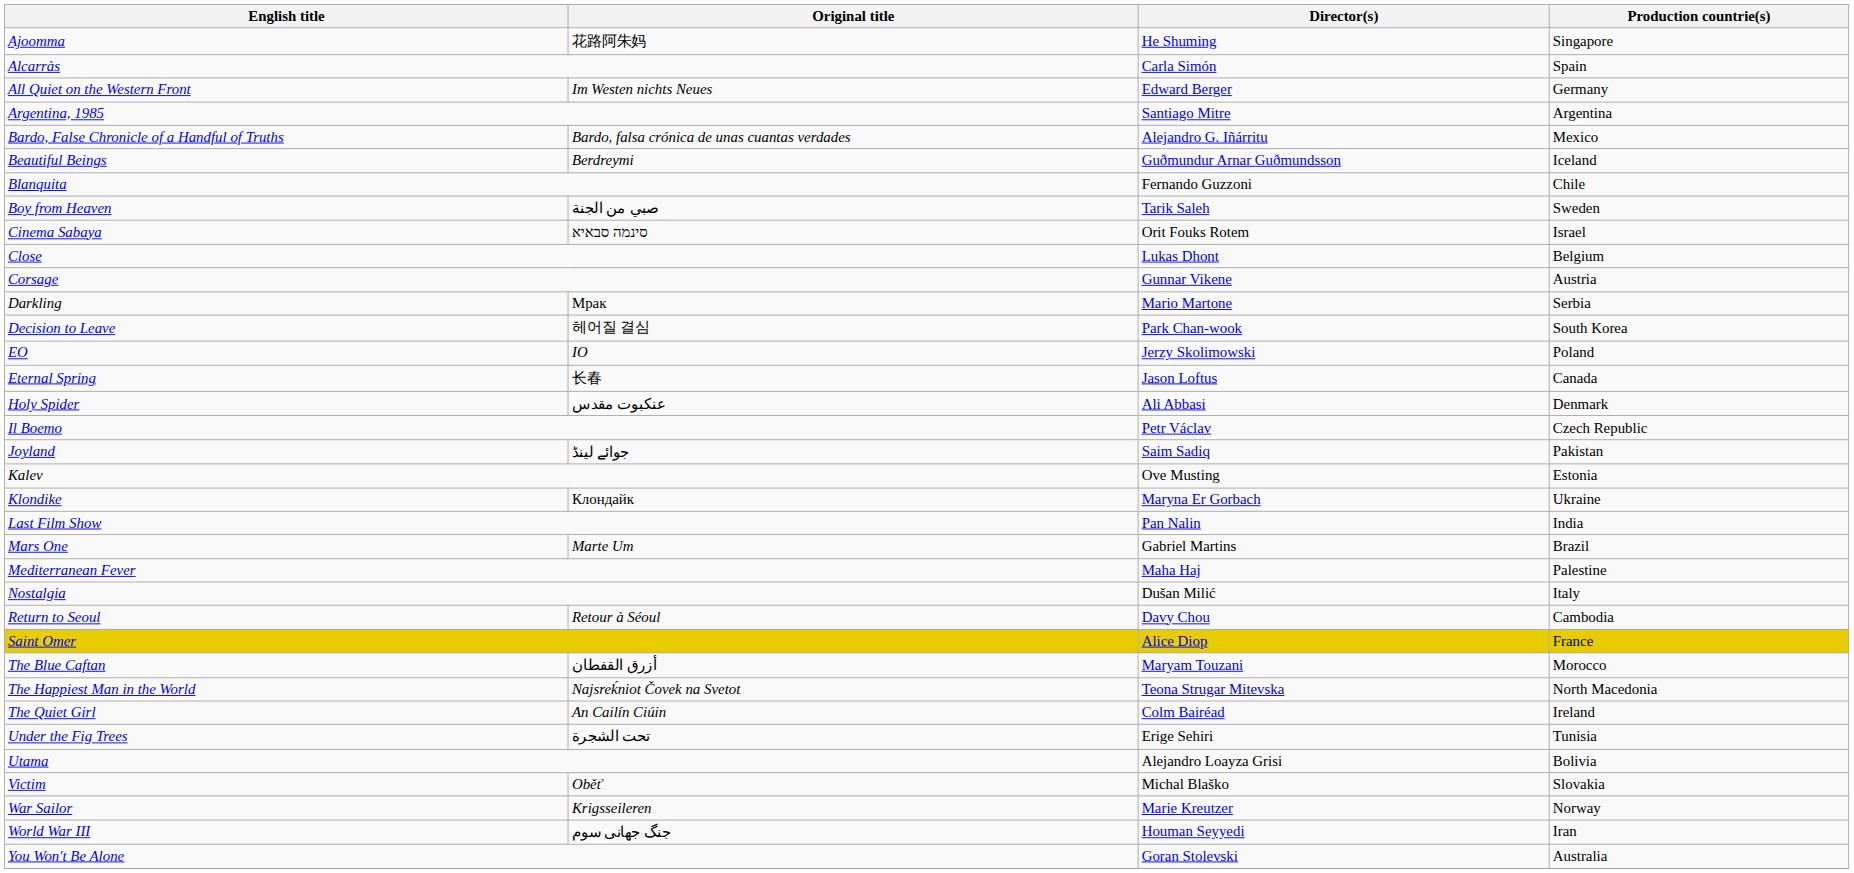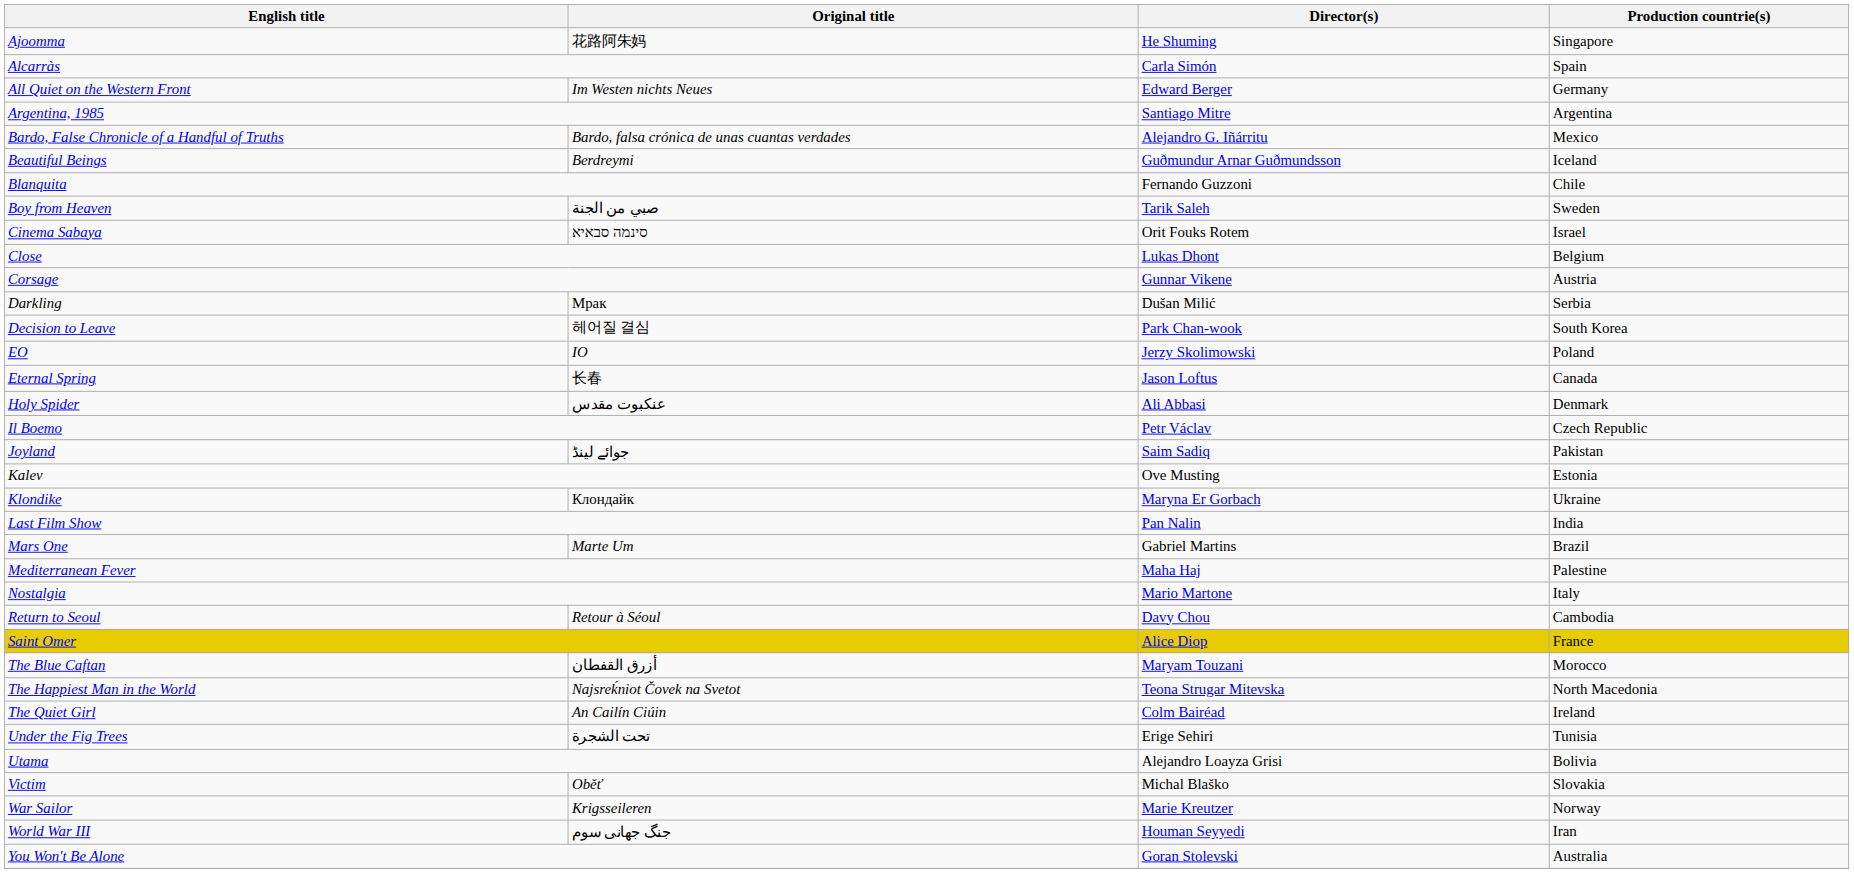 <table class="sortable wikitable" style="width:100%; margin-bottom:4px" cellpadding="5">
 <tr>
 <th scope="col">English title</th>
 <th scope="col">Original title</th>
 <th scope="col">Director(s)</th>
 <th scope="col">Production countrie(s)</th>
 </tr>
 <tr>
 <td><em><a href='#'>Ajoomma</a></em></td>
 <td>花路阿朱妈</td>
 <td><a href='#'>He Shuming</a></td>
 <td>Singapore</td>
 </tr>
 <tr>
 <td colspan="2"><em><a href='#'>Alcarràs</a></em></td>
 <td><a href='#'>Carla Simón</a></td>
 <td>Spain</td>
 </tr>
 <tr>
 <td><em><a href='#'>All Quiet on the Western Front</a></em></td>
 <td><em>Im Westen nichts Neues</em></td>
 <td><a href='#'>Edward Berger</a></td>
 <td>Germany</td>
 </tr>
 <tr>
 <td colspan="2"><em><a href='#'>Argentina, 1985</a></em></td>
 <td><a href='#'>Santiago Mitre</a></td>
 <td>Argentina</td>
 </tr>
 <tr>
 <td><em><a href='#'>Bardo, False Chronicle of a Handful of Truths</a></em></td>
 <td><em>Bardo, falsa crónica de unas cuantas verdades</em></td>
 <td><a href='#'>Alejandro G. Iñárritu</a></td>
 <td>Mexico</td>
 </tr>
 <tr>
 <td><em><a href='#'>Beautiful Beings</a></em></td>
 <td><em>Berdreymi</em></td>
 <td><a href='#'>Guðmundur Arnar Guðmundsson</a></td>
 <td>Iceland</td>
 </tr>
 <tr>
 <td colspan="2"><em><a href='#'>Blanquita</a></em></td>
 <td>Fernando Guzzoni</td>
 <td>Chile</td>
 </tr>
 <tr>
 <td><em><a href='#'>Boy from Heaven</a></em></td>
 <td>صبي من الجنة</td>
 <td><a href='#'>Tarik Saleh</a></td>
 <td>Sweden</td>
 </tr>
 <tr>
 <td><em><a href='#'>Cinema Sabaya</a></em> </td>
 <td>סינמה סבאיא</td>
 <td>Orit Fouks Rotem</td>
 <td>Israel</td>
 </tr>
 <tr>
 <td colspan="2"><em><a href='#'>Close</a></em></td>
 <td><a href='#'>Lukas Dhont</a></td>
 <td>Belgium</td>
 </tr>
 <tr>
 <td colspan="2"><em><a href='#'>Corsage</a></em></td>
 <td><a href='#'>Gunnar Vikene</a></td>
 <td>Austria</td>
 </tr>
 <tr>
 <td><em>Darkling</em></td>
 <td>Мрак</td>
-<td><a href='#'>Mario Martone</a></td>
+<td>Dušan Milić</td>
 <td>Serbia</td>
 </tr>
 <tr>
 <td><em><a href='#'>Decision to Leave</a></em></td>
 <td>헤어질 결심</td>
 <td><a href='#'>Park Chan-wook</a></td>
 <td>South Korea</td>
 </tr>
 <tr>
 <td><em><a href='#'>EO</a></em></td>
 <td><em>IO</em></td>
 <td><a href='#'>Jerzy Skolimowski</a></td>
 <td>Poland</td>
 </tr>
 <tr>
 <td><em><a href='#'>Eternal Spring</a></em></td>
 <td>长春</td>
 <td><a href='#'>Jason Loftus</a></td>
 <td>Canada</td>
 </tr>
 <tr>
 <td><em><a href='#'>Holy Spider</a></em></td>
 <td>عنکبوت مقدس</td>
 <td><a href='#'>Ali Abbasi</a></td>
 <td>Denmark</td>
 </tr>
 <tr>
 <td colspan="2"><em><a href='#'>Il Boemo</a></em></td>
 <td><a href='#'>Petr Václav</a></td>
 <td>Czech Republic</td>
 </tr>
 <tr>
 <td><em><a href='#'>Joyland</a></em></td>
 <td>جوائے لینڈ</td>
 <td><a href='#'>Saim Sadiq</a></td>
 <td>Pakistan</td>
 </tr>
 <tr>
 <td colspan="2"><em>Kalev</em></td>
 <td>Ove Musting</td>
 <td>Estonia</td>
 </tr>
 <tr>
 <td><em><a href='#'>Klondike</a></em></td>
 <td>Клондайк</td>
 <td><a href='#'>Maryna Er Gorbach</a></td>
 <td>Ukraine</td>
 </tr>
 <tr>
 <td colspan="2"><em><a href='#'>Last Film Show</a></em></td>
 <td><a href='#'>Pan Nalin</a></td>
 <td>India</td>
 </tr>
 <tr>
 <td><em><a href='#'>Mars One</a></em></td>
 <td><em>Marte Um</em></td>
 <td>Gabriel Martins</td>
 <td>Brazil</td>
 </tr>
 <tr>
 <td colspan="2"><em><a href='#'>Mediterranean Fever</a></em></td>
 <td><a href='#'>Maha Haj</a></td>
 <td>Palestine</td>
 </tr>
 <tr>
 <td colspan="2"><em><a href='#'>Nostalgia</a></em></td>
-<td>Dušan Milić</td>
+<td><a href='#'>Mario Martone</a></td>
 <td>Italy</td>
 </tr>
 <tr>
 <td><em><a href='#'>Return to Seoul</a></em></td>
 <td><em>Retour à Séoul</em></td>
 <td><a href='#'>Davy Chou</a></td>
 <td>Cambodia</td>
 </tr>
 <tr style="background:#E7CD00;">
 <td colspan="2"><em><a href='#'>Saint Omer</a></em></td>
 <td><a href='#'>Alice Diop</a></td>
 <td>France</td>
 </tr>
 <tr>
 <td><em><a href='#'>The Blue Caftan</a></em></td>
 <td>أزرق القفطان</td>
 <td><a href='#'>Maryam Touzani</a></td>
 <td>Morocco</td>
 </tr>
 <tr>
 <td><em><a href='#'>The Happiest Man in the World</a></em> </td>
 <td><em>Najsreḱniot Čovek na Svetot</em></td>
 <td><a href='#'>Teona Strugar Mitevska</a></td>
 <td>North Macedonia</td>
 </tr>
 <tr>
 <td><em><a href='#'>The Quiet Girl</a></em></td>
 <td><em>An Cailín Ciúin</em></td>
 <td><a href='#'>Colm Bairéad</a></td>
 <td>Ireland</td>
 </tr>
 <tr>
 <td><em><a href='#'>Under the Fig Trees</a></em></td>
 <td>تحت الشجرة</td>
 <td>Erige Sehiri</td>
 <td>Tunisia</td>
 </tr>
 <tr>
 <td colspan="2"><em><a href='#'>Utama</a></em></td>
 <td>Alejandro Loayza Grisi</td>
 <td>Bolivia</td>
 </tr>
 <tr>
 <td><em><a href='#'>Victim</a></em></td>
 <td><em>Oběť</em></td>
 <td>Michal Blaško</td>
 <td>Slovakia</td>
 </tr>
 <tr>
 <td><em><a href='#'>War Sailor</a></em></td>
 <td><em>Krigsseileren</em></td>
 <td><a href='#'>Marie Kreutzer</a></td>
 <td>Norway</td>
 </tr>
 <tr>
 <td><em><a href='#'>World War III</a></em></td>
 <td>جنگ جهانی سوم</td>
 <td><a href='#'>Houman Seyyedi</a></td>
 <td>Iran</td>
 </tr>
 <tr>
 <td colspan="2"><em><a href='#'>You Won't Be Alone</a></em></td>
 <td><a href='#'>Goran Stolevski</a></td>
 <td>Australia</td>
 </tr>
 <tr>
 </tr>
 </table>
